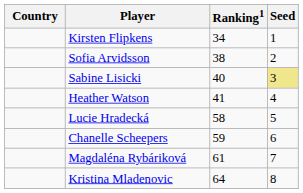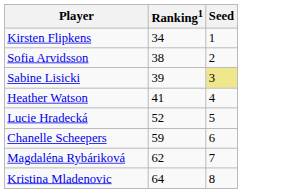 <table class="sortable wikitable">
 <tr>
-<th width="70">Country</th>
 <th width="175">Player</th>
 <th>Ranking<sup>1</sup></th>
 <th>Seed</th>
 </tr>
 <tr>
-<td></td>
 <td><a href='#'>Kirsten Flipkens</a></td>
 <td>34</td>
 <td>1</td>
 </tr>
 <tr>
-<td></td>
 <td><a href='#'>Sofia Arvidsson</a></td>
 <td>38</td>
 <td>2</td>
 </tr>
 <tr>
-<td></td>
 <td><a href='#'>Sabine Lisicki</a></td>
-<td>40</td>
+<td>39</td>
 <td style="background: khaki;">3</td>
 </tr>
 <tr>
-<td></td>
 <td><a href='#'>Heather Watson</a></td>
 <td>41</td>
 <td>4</td>
 </tr>
 <tr>
-<td></td>
 <td><a href='#'>Lucie Hradecká</a></td>
-<td>58</td>
+<td>52</td>
 <td>5</td>
 </tr>
 <tr>
-<td></td>
 <td><a href='#'>Chanelle Scheepers</a></td>
 <td>59</td>
 <td>6</td>
 </tr>
 <tr>
-<td></td>
 <td><a href='#'>Magdaléna Rybáriková</a></td>
-<td>61</td>
+<td>62</td>
 <td>7</td>
 </tr>
 <tr>
-<td></td>
 <td><a href='#'>Kristina Mladenovic</a></td>
 <td>64</td>
 <td>8</td>
 </tr>
 </table>
